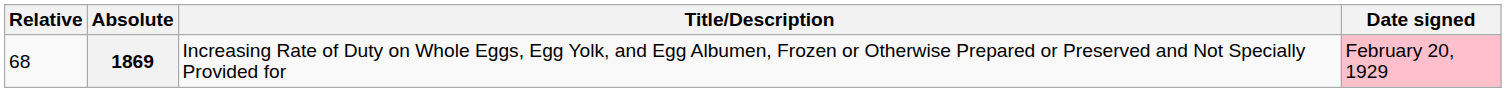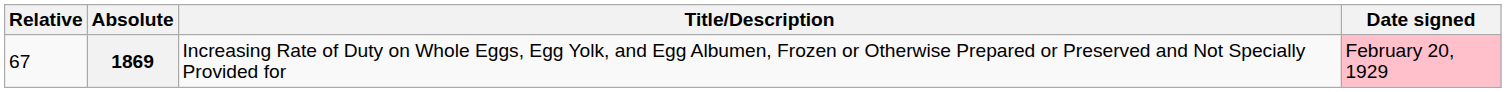 <table class="wikitable">
 <tr>
 <th>Relative </th>
 <th>Absolute </th>
 <th>Title/Description</th>
 <th>Date signed</th>
 </tr>
 <tr>
-<td>68</td>
+<td>67</td>
 <th>1869</th>
 <td>Increasing Rate of Duty on Whole Eggs, Egg Yolk, and Egg Albumen, Frozen or Otherwise Prepared or Preserved and Not Specially Provided for</td>
 <td style="background: pink;">February 20, 1929</td>
 </tr>
 </table>
